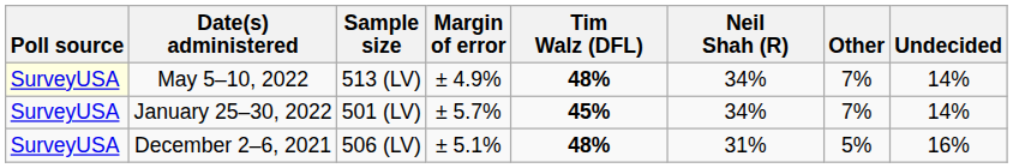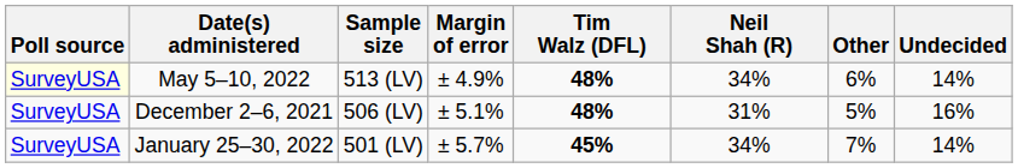 <table class="wikitable" style="font-size:90%;text-align:center;">
 <tr valign=bottom>
 <th>Poll source</th>
 <th>Date(s)<br>administered</th>
 <th>Sample<br>size</th>
 <th>Margin<br>of error</th>
 <th style="width:100px;">Tim<br>Walz (DFL)</th>
 <th style="width:100px;">Neil<br>Shah (R)</th>
 <th>Other</th>
 <th>Undecided</th>
 </tr>
 <tr>
 <td style="background: lightyellow; text-align:left;"><a href='#'>SurveyUSA</a></td>
 <td>May 5–10, 2022</td>
 <td>513 (LV)</td>
 <td>± 4.9%</td>
 <td><strong>48%</strong></td>
 <td>34%</td>
-<td>7%</td>
-<td>14%</td>
-</tr>
-<tr>
-<td style="text-align:left;"><a href='#'>SurveyUSA</a></td>
-<td>January 25–30, 2022</td>
-<td>501 (LV)</td>
-<td>± 5.7%</td>
-<td><strong>45%</strong></td>
-<td>34%</td>
-<td>7%</td>
+<td>6%</td>
 <td>14%</td>
 </tr>
 <tr>
 <td style="text-align:left;"><a href='#'>SurveyUSA</a></td>
 <td>December 2–6, 2021</td>
 <td>506 (LV)</td>
 <td>± 5.1%</td>
 <td><strong>48%</strong></td>
 <td>31%</td>
 <td>5%</td>
 <td>16%</td>
 </tr>
+<tr>
+<td style="text-align:left;"><a href='#'>SurveyUSA</a></td>
+<td>January 25–30, 2022</td>
+<td>501 (LV)</td>
+<td>± 5.7%</td>
+<td><strong>45%</strong></td>
+<td>34%</td>
+<td>7%</td>
+<td>14%</td>
+</tr>
 </table>
